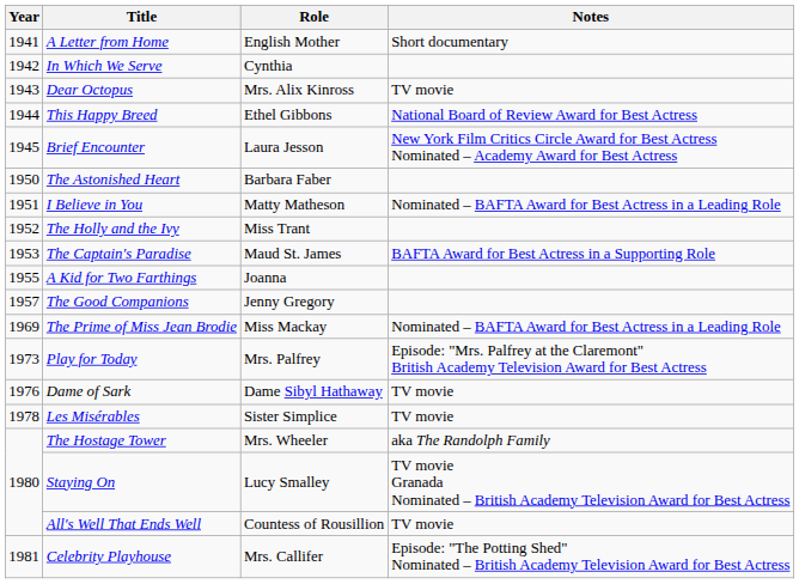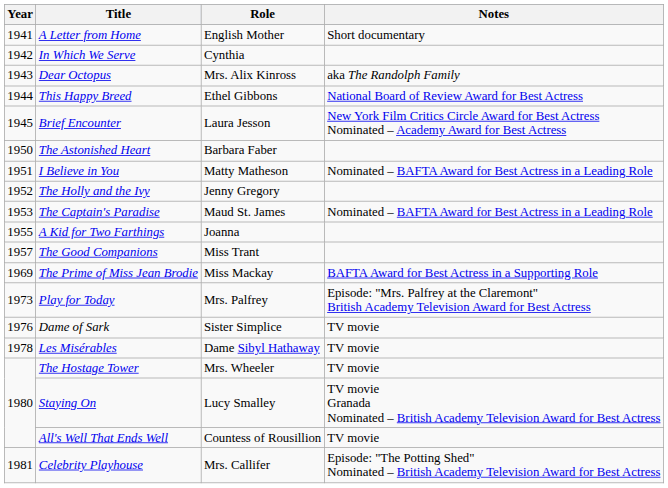 <table class="wikitable">
 <tr style="background:#b0c4de; text-align:center;">
 <th>Year</th>
 <th>Title</th>
 <th>Role</th>
 <th class="unsortable">Notes</th>
 </tr>
 <tr>
 <td>1941</td>
 <td><em><a href='#'>A Letter from Home</a></em></td>
 <td>English Mother</td>
 <td>Short documentary</td>
 </tr>
 <tr>
 <td>1942</td>
 <td><em><a href='#'>In Which We Serve</a></em></td>
 <td>Cynthia</td>
 <td></td>
 </tr>
 <tr>
 <td>1943</td>
 <td><em><a href='#'>Dear Octopus</a></em></td>
 <td>Mrs. Alix Kinross</td>
-<td>TV movie</td>
+<td>aka <em>The Randolph Family</em></td>
 </tr>
 <tr>
 <td>1944</td>
 <td><em><a href='#'>This Happy Breed</a></em></td>
 <td>Ethel Gibbons</td>
 <td><a href='#'>National Board of Review Award for Best Actress</a></td>
 </tr>
 <tr>
 <td>1945</td>
 <td><em><a href='#'>Brief Encounter</a></em></td>
 <td>Laura Jesson</td>
 <td><a href='#'>New York Film Critics Circle Award for Best Actress</a><br>Nominated – <a href='#'>Academy Award for Best Actress</a></td>
 </tr>
 <tr>
 <td>1950</td>
 <td><em><a href='#'>The Astonished Heart</a></em></td>
 <td>Barbara Faber</td>
 <td></td>
 </tr>
 <tr>
 <td>1951</td>
 <td><em><a href='#'>I Believe in You</a></em></td>
 <td>Matty Matheson</td>
 <td>Nominated – <a href='#'>BAFTA Award for Best Actress in a Leading Role</a></td>
 </tr>
 <tr>
 <td>1952</td>
 <td><em><a href='#'>The Holly and the Ivy</a></em></td>
-<td>Miss Trant</td>
+<td>Jenny Gregory</td>
 <td></td>
 </tr>
 <tr>
 <td>1953</td>
 <td><em><a href='#'>The Captain's Paradise</a></em></td>
 <td>Maud St. James</td>
-<td><a href='#'>BAFTA Award for Best Actress in a Supporting Role</a></td>
+<td>Nominated – <a href='#'>BAFTA Award for Best Actress in a Leading Role</a></td>
 </tr>
 <tr>
 <td>1955</td>
 <td><em><a href='#'>A Kid for Two Farthings</a></em></td>
 <td>Joanna</td>
 <td></td>
 </tr>
 <tr>
 <td>1957</td>
 <td><em><a href='#'>The Good Companions</a></em></td>
-<td>Jenny Gregory</td>
+<td>Miss Trant</td>
 <td></td>
 </tr>
 <tr>
 <td>1969</td>
 <td><em><a href='#'>The Prime of Miss Jean Brodie</a></em></td>
 <td>Miss Mackay</td>
-<td>Nominated – <a href='#'>BAFTA Award for Best Actress in a Leading Role</a></td>
+<td><a href='#'>BAFTA Award for Best Actress in a Supporting Role</a></td>
 </tr>
 <tr>
 <td>1973</td>
 <td><em><a href='#'>Play for Today</a></em></td>
 <td>Mrs. Palfrey</td>
 <td>Episode: "Mrs. Palfrey at the Claremont"<br><a href='#'>British Academy Television Award for Best Actress</a></td>
 </tr>
 <tr>
 <td>1976</td>
 <td><em>Dame of Sark</em></td>
-<td>Dame <a href='#'>Sibyl Hathaway</a></td>
+<td>Sister Simplice</td>
 <td>TV movie</td>
 </tr>
 <tr>
 <td>1978</td>
 <td><em><a href='#'>Les Misérables</a></em></td>
-<td>Sister Simplice</td>
+<td>Dame <a href='#'>Sibyl Hathaway</a></td>
 <td>TV movie</td>
 </tr>
 <tr>
 <td rowspan=3>1980</td>
 <td><em><a href='#'>The Hostage Tower</a></em></td>
 <td>Mrs. Wheeler</td>
-<td>aka <em>The Randolph Family</em></td>
+<td>TV movie</td>
 </tr>
 <tr>
 <td><em><a href='#'>Staying On</a></em></td>
 <td>Lucy Smalley</td>
 <td>TV movie<br>Granada<br>Nominated – <a href='#'>British Academy Television Award for Best Actress</a></td>
 </tr>
 <tr>
 <td><em><a href='#'>All's Well That Ends Well</a></em></td>
 <td>Countess of Rousillion</td>
 <td>TV movie</td>
 </tr>
 <tr>
 <td>1981</td>
 <td><em><a href='#'>Celebrity Playhouse</a></em></td>
 <td>Mrs. Callifer</td>
 <td>Episode: "The Potting Shed"<br>Nominated – <a href='#'>British Academy Television Award for Best Actress</a></td>
 </tr>
 </table>
